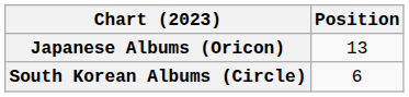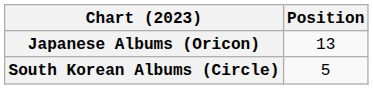 <table class="wikitable sortable plainrowheaders" style="text-align:center">
 <tr>
 <th scope="col">Chart (2023)</th>
 <th scope="col">Position</th>
 </tr>
 <tr>
 <th scope="row">Japanese Albums (Oricon)</th>
 <td>13</td>
 </tr>
 <tr>
 <th scope="row">South Korean Albums (Circle)</th>
-<td>6</td>
+<td>5</td>
 </tr>
 </table>
